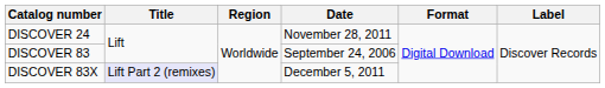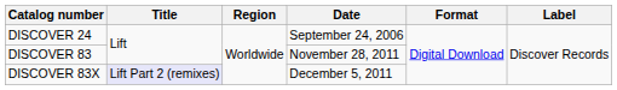 <table class=wikitable>
 <tr>
 <th>Catalog number</th>
 <th>Title</th>
 <th>Region</th>
 <th>Date</th>
 <th>Format</th>
 <th>Label</th>
 </tr>
 <tr>
 <td>DISCOVER 24</td>
 <td rowspan=2>Lift</td>
 <td rowspan=3>Worldwide</td>
-<td>November 28, 2011</td>
+<td>September 24, 2006</td>
 <td rowspan=3><a href='#'>Digital Download</a><br></td>
 <td rowspan=3>Discover Records<br></td>
 </tr>
 <tr>
 <td>DISCOVER 83</td>
-<td>September 24, 2006</td>
+<td>November 28, 2011</td>
 </tr>
 <tr>
 <td>DISCOVER 83X</td>
 <td style="background: lavender;">Lift Part 2 (remixes)</td>
 <td>December 5, 2011</td>
 </tr>
 </table>
